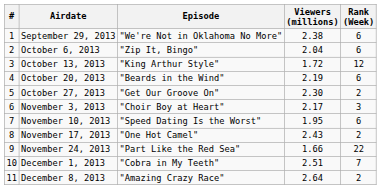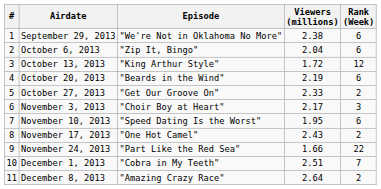 <table class="wikitable" style="text-align:center;">
 <tr>
 <th>#</th>
 <th>Airdate</th>
 <th>Episode</th>
 <th>Viewers<br>(millions)</th>
 <th>Rank<br>(Week)</th>
 </tr>
 <tr>
 <td>1</td>
 <td style="text-align:left;">September 29, 2013</td>
 <td style="text-align:left;">"We're Not in Oklahoma No More"</td>
 <td>2.38</td>
 <td>6</td>
 </tr>
 <tr>
 <td>2</td>
 <td style="text-align:left;">October 6, 2013</td>
 <td style="text-align:left;">"Zip It, Bingo"</td>
 <td>2.04</td>
 <td>6</td>
 </tr>
 <tr>
 <td>3</td>
 <td style="text-align:left;">October 13, 2013</td>
 <td style="text-align:left;">"King Arthur Style"</td>
 <td>1.72</td>
 <td>12</td>
 </tr>
 <tr>
 <td>4</td>
 <td style="text-align:left;">October 20, 2013</td>
 <td style="text-align:left;">"Beards in the Wind"</td>
 <td>2.19</td>
 <td>6</td>
 </tr>
 <tr>
 <td>5</td>
 <td style="text-align:left;">October 27, 2013</td>
 <td style="text-align:left;">"Get Our Groove On"</td>
-<td>2.30</td>
+<td>2.33</td>
 <td>2</td>
 </tr>
 <tr>
 <td>6</td>
 <td style="text-align:left;">November 3, 2013</td>
 <td style="text-align:left;">"Choir Boy at Heart"</td>
 <td>2.17</td>
 <td>3</td>
 </tr>
 <tr>
 <td>7</td>
 <td style="text-align:left;">November 10, 2013</td>
 <td style="text-align:left;">"Speed Dating Is the Worst"</td>
 <td>1.95</td>
 <td>6</td>
 </tr>
 <tr>
 <td>8</td>
 <td style="text-align:left;">November 17, 2013</td>
 <td style="text-align:left;">"One Hot Camel"</td>
 <td>2.43</td>
 <td>2</td>
 </tr>
 <tr>
 <td>9</td>
 <td style="text-align:left;">November 24, 2013</td>
 <td style="text-align:left;">"Part Like the Red Sea"</td>
 <td>1.66</td>
 <td>22</td>
 </tr>
 <tr>
 <td>10</td>
 <td style="text-align:left;">December 1, 2013</td>
 <td style="text-align:left;">"Cobra in My Teeth"</td>
 <td>2.51</td>
 <td>7</td>
 </tr>
 <tr>
 <td>11</td>
 <td style="text-align:left;">December 8, 2013</td>
 <td style="text-align:left;">"Amazing Crazy Race"</td>
 <td>2.64</td>
 <td>2</td>
 </tr>
 </table>
